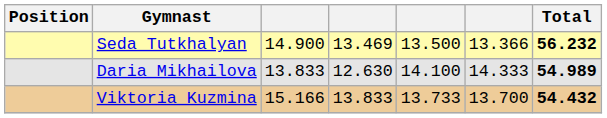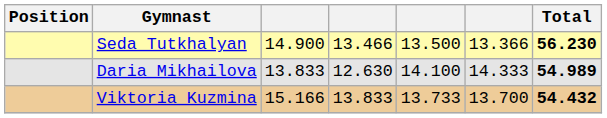 <table class="wikitable sortable" style="text-align:center; font-size:95%">
 <tr>
 <th>Position</th>
 <th>Gymnast</th>
 <th></th>
 <th></th>
 <th></th>
 <th></th>
 <th>Total</th>
 </tr>
 <tr bgcolor=fffcaf>
 <td></td>
 <td align=left><a href='#'>Seda Tutkhalyan</a></td>
 <td>14.900</td>
-<td>13.469</td>
+<td>13.466</td>
 <td>13.500</td>
 <td>13.366</td>
-<td><strong>56.232</strong></td>
+<td><strong>56.230</strong></td>
 </tr>
 <tr bgcolor=e5e5e5>
 <td></td>
 <td align=left><a href='#'>Daria Mikhailova</a></td>
 <td>13.833</td>
 <td>12.630</td>
 <td>14.100</td>
 <td>14.333</td>
 <td><strong>54.989</strong></td>
 </tr>
 <tr bgcolor=eecc99>
 <td></td>
 <td align=left><a href='#'>Viktoria Kuzmina</a></td>
 <td>15.166</td>
 <td>13.833</td>
 <td>13.733</td>
 <td>13.700</td>
 <td><strong>54.432</strong></td>
 </tr>
 <tr>
 </tr>
 </table>
